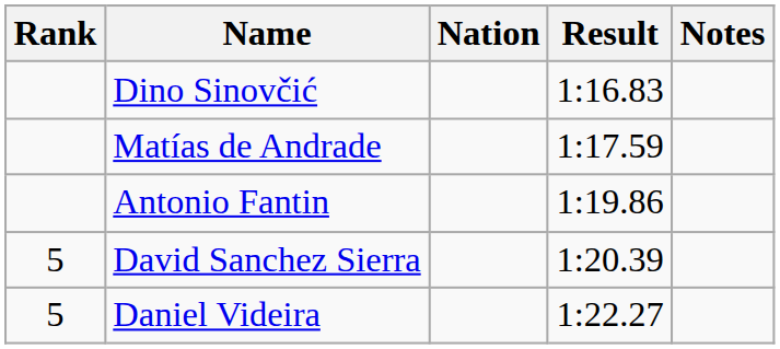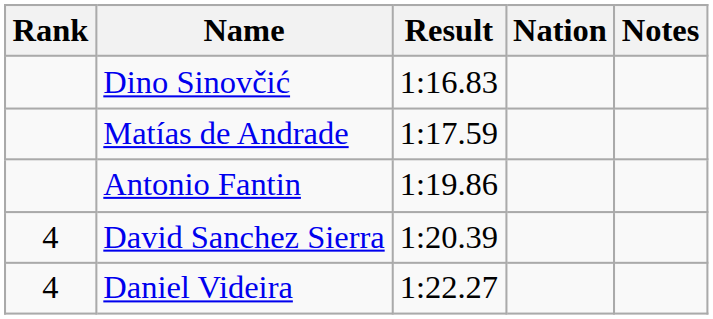 <table class="wikitable sortable" style="text-align:center">
 <tr>
 <th>Rank</th>
 <th>Name</th>
+<th>Result</th>
 <th>Nation</th>
-<th>Result</th>
 <th>Notes</th>
 </tr>
 <tr>
 <td></td>
 <td align=left><a href='#'>Dino Sinovčić</a></td>
+<td>1:16.83</td>
 <td align=left></td>
-<td>1:16.83</td>
 <td></td>
 </tr>
 <tr>
 <td></td>
 <td align=left><a href='#'>Matías de Andrade</a></td>
+<td>1:17.59</td>
 <td align=left></td>
-<td>1:17.59</td>
 <td></td>
 </tr>
 <tr>
 <td></td>
 <td align=left><a href='#'>Antonio Fantin</a></td>
+<td>1:19.86</td>
 <td align=left></td>
-<td>1:19.86</td>
 <td></td>
 </tr>
 <tr>
-<td>5</td>
+<td>4</td>
 <td align=left><a href='#'>David Sanchez Sierra</a></td>
+<td>1:20.39</td>
 <td align=left></td>
-<td>1:20.39</td>
 <td></td>
 </tr>
 <tr>
-<td>5</td>
+<td>4</td>
 <td align=left><a href='#'>Daniel Videira</a></td>
+<td>1:22.27</td>
 <td align=left></td>
-<td>1:22.27</td>
 <td></td>
 </tr>
 </table>
